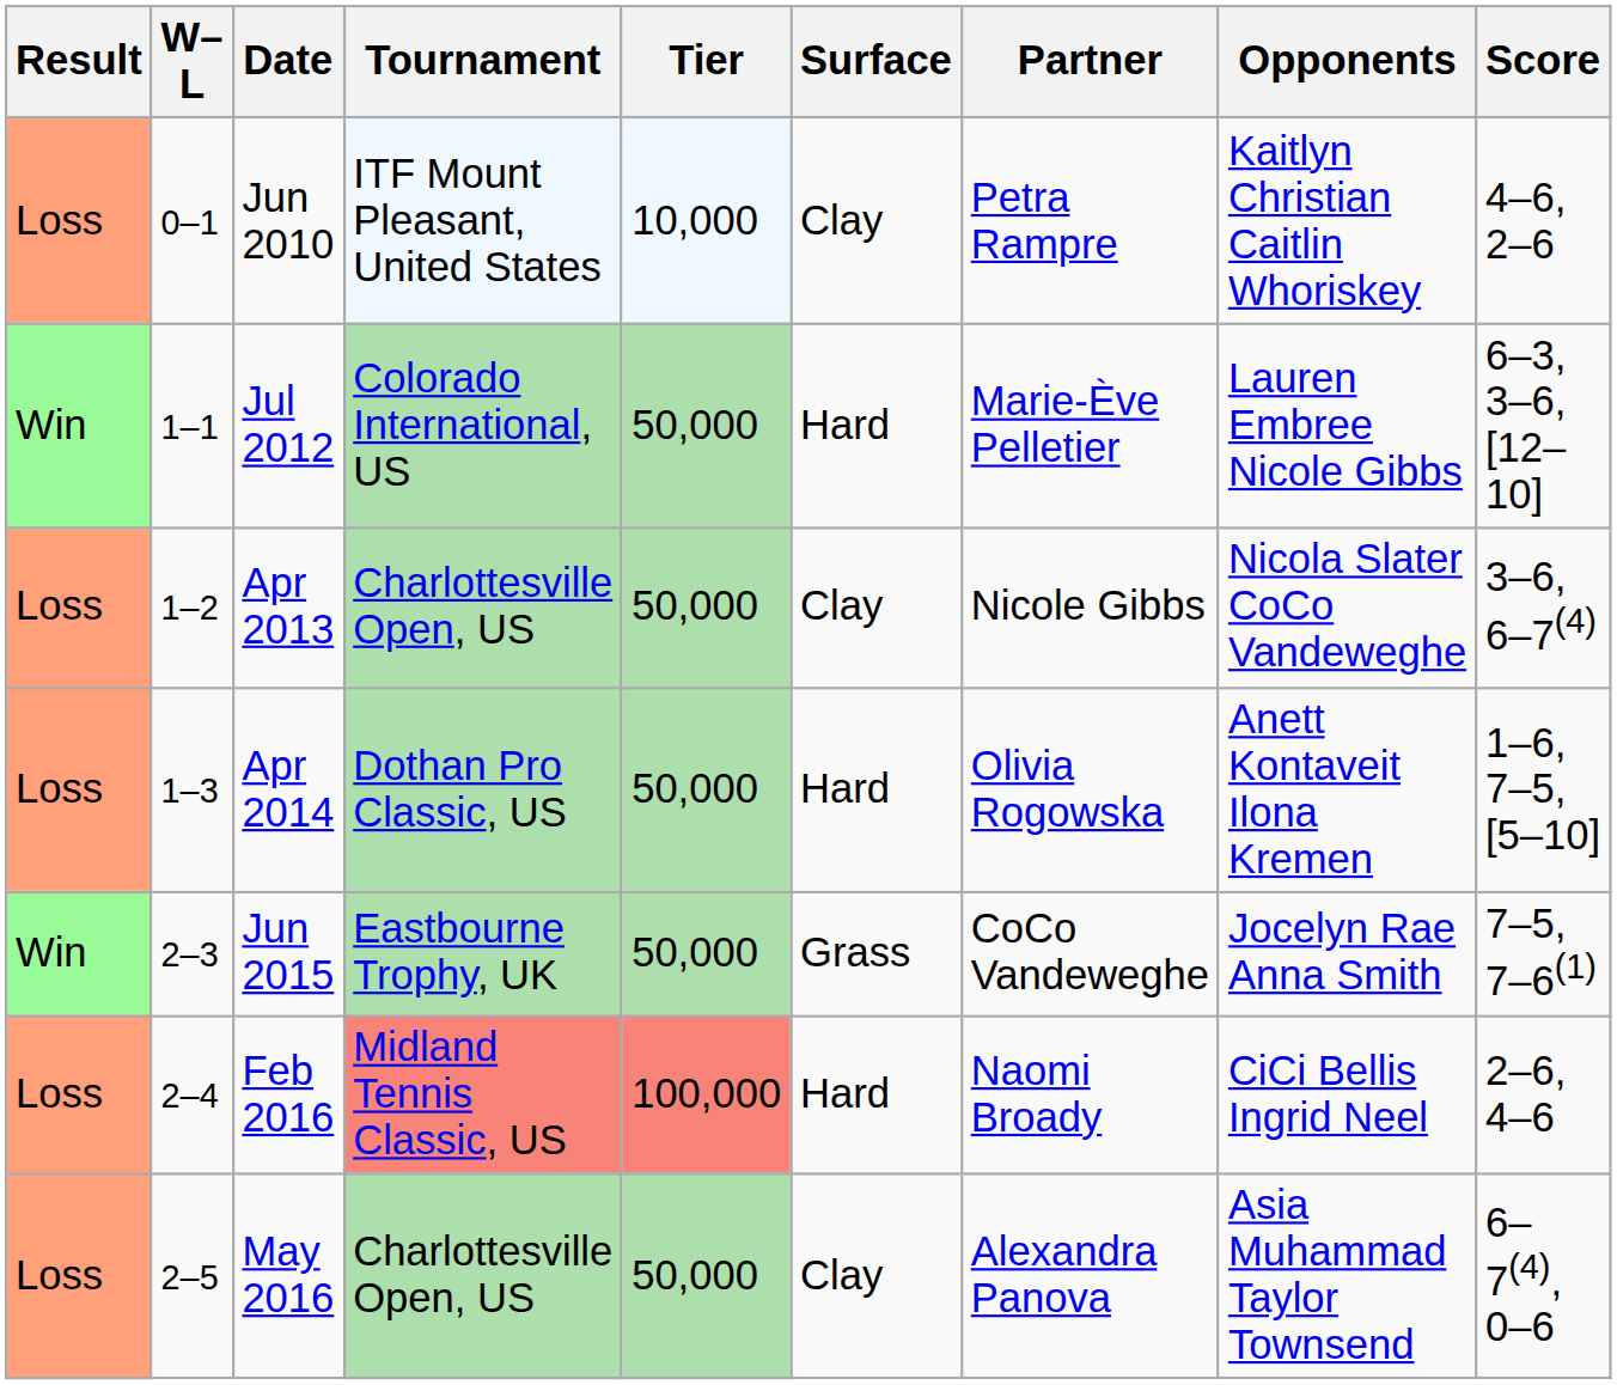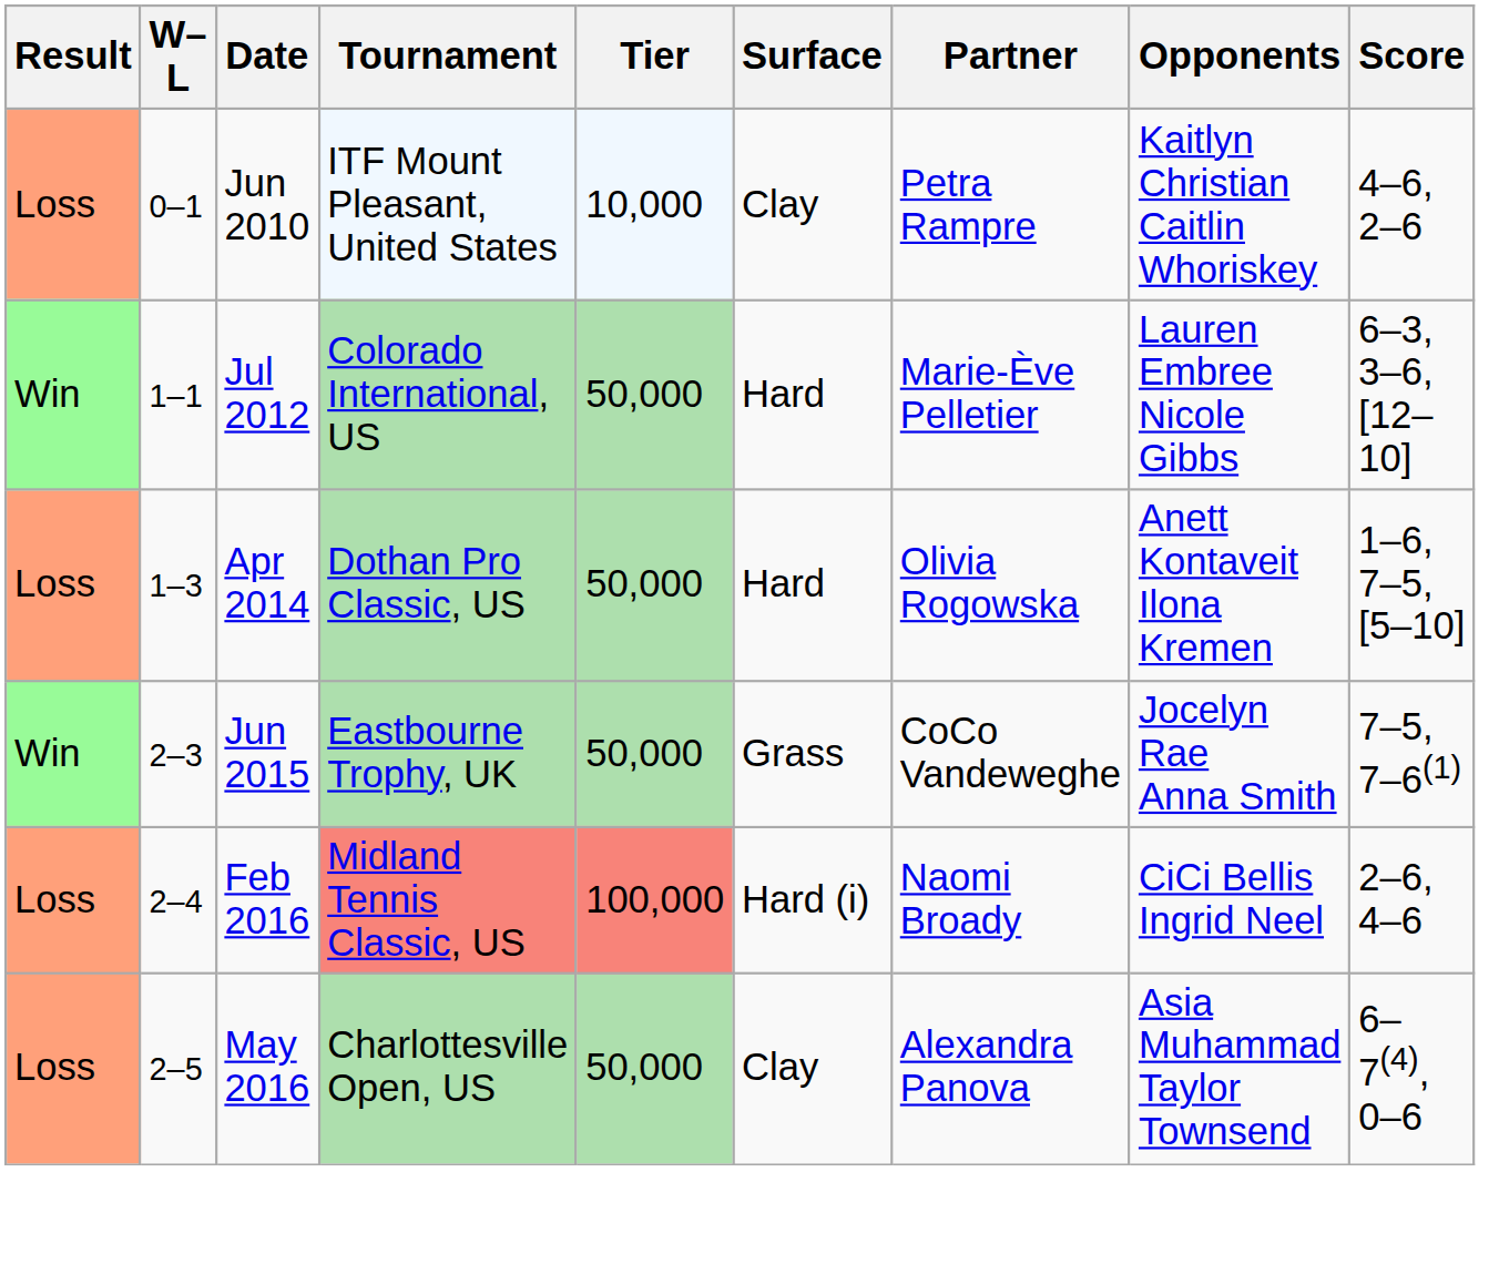 <table class="sortable wikitable">
 <tr>
 <th>Result</th>
 <th class="unsortable">W–L</th>
 <th>Date</th>
 <th>Tournament</th>
 <th>Tier</th>
 <th>Surface</th>
 <th>Partner</th>
 <th>Opponents</th>
 <th class="unsortable">Score</th>
 </tr>
 <tr>
 <td bgcolor="FFA07A">Loss</td>
 <td><small>0–1</small></td>
 <td>Jun 2010</td>
 <td style="background:#f0f8ff;">ITF Mount Pleasant, <br> United States</td>
 <td style="background:#f0f8ff;">10,000</td>
 <td>Clay</td>
 <td> <a href='#'>Petra Rampre</a></td>
 <td> <a href='#'>Kaitlyn Christian</a> <br>  <a href='#'>Caitlin Whoriskey</a></td>
 <td>4–6, 2–6</td>
 </tr>
 <tr>
 <td bgcolor=98FB98>Win</td>
 <td><small>1–1</small></td>
 <td><a href='#'>Jul 2012</a></td>
 <td style="background:#addfad;"><a href='#'>Colorado International</a>, US</td>
 <td style="background:#addfad;">50,000</td>
 <td>Hard</td>
 <td> <a href='#'>Marie-Ève Pelletier</a></td>
 <td> <a href='#'>Lauren Embree</a> <br>  <a href='#'>Nicole Gibbs</a></td>
 <td>6–3, 3–6, [12–10]</td>
 </tr>
 <tr>
 <td bgcolor="FFA07A">Loss</td>
-<td><small>1–2</small></td>
-<td><a href='#'>Apr 2013</a></td>
-<td style="background:#addfad;"><a href='#'>Charlottesville Open</a>, US</td>
-<td style="background:#addfad;">50,000</td>
-<td>Clay</td>
-<td> Nicole Gibbs</td>
-<td> <a href='#'>Nicola Slater</a> <br>  <a href='#'>CoCo Vandeweghe</a></td>
-<td>3–6, 6–7<sup>(4)</sup></td>
-</tr>
-<tr>
-<td bgcolor="FFA07A">Loss</td>
 <td><small>1–3</small></td>
 <td><a href='#'>Apr 2014</a></td>
 <td style="background:#addfad;"><a href='#'>Dothan Pro Classic</a>, US</td>
 <td style="background:#addfad;">50,000</td>
 <td>Hard</td>
 <td> <a href='#'>Olivia Rogowska</a></td>
 <td> <a href='#'>Anett Kontaveit</a> <br>  <a href='#'>Ilona Kremen</a></td>
 <td>1–6, 7–5, [5–10]</td>
 </tr>
 <tr>
 <td bgcolor=98FB98>Win</td>
 <td><small>2–3</small></td>
 <td><a href='#'>Jun 2015</a></td>
 <td style=background:#addfad><a href='#'>Eastbourne Trophy</a>, UK</td>
 <td style=background:#addfad>50,000</td>
 <td>Grass</td>
 <td> CoCo Vandeweghe</td>
 <td> <a href='#'>Jocelyn Rae</a> <br>  <a href='#'>Anna Smith</a></td>
 <td>7–5, 7–6<sup>(1)</sup></td>
 </tr>
 <tr>
 <td bgcolor="FFA07A">Loss</td>
 <td><small>2–4</small></td>
 <td><a href='#'>Feb 2016</a></td>
 <td style="background:#f88379;"><a href='#'>Midland Tennis Classic</a>, US</td>
 <td style="background:#f88379;">100,000</td>
-<td>Hard</td>
+<td>Hard (i)</td>
 <td> <a href='#'>Naomi Broady</a></td>
 <td> <a href='#'>CiCi Bellis</a> <br>  <a href='#'>Ingrid Neel</a></td>
 <td>2–6, 4–6</td>
 </tr>
 <tr>
 <td bgcolor="FFA07A">Loss</td>
 <td><small>2–5</small></td>
 <td><a href='#'>May 2016</a></td>
 <td style="background:#addfad;">Charlottesville Open, US</td>
 <td style="background:#addfad;">50,000</td>
 <td>Clay</td>
 <td> <a href='#'>Alexandra Panova</a></td>
 <td> <a href='#'>Asia Muhammad</a> <br>  <a href='#'>Taylor Townsend</a></td>
 <td>6–7<sup>(4)</sup>, 0–6</td>
 </tr>
 </table>
